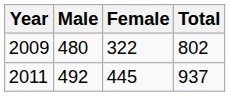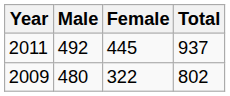 <table class="wikitable">
 <tr>
 <th>Year</th>
 <th>Male</th>
 <th>Female</th>
 <th>Total</th>
 </tr>
 <tr>
+<td>2011</td>
+<td>492</td>
+<td>445</td>
+<td>937</td>
+</tr>
+<tr>
 <td>2009</td>
 <td>480</td>
 <td>322</td>
 <td>802</td>
 </tr>
-<tr>
-<td>2011</td>
-<td>492</td>
-<td>445</td>
-<td>937</td>
-</tr>
 </table>
